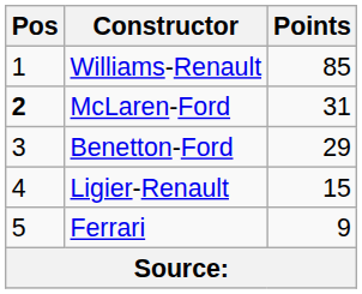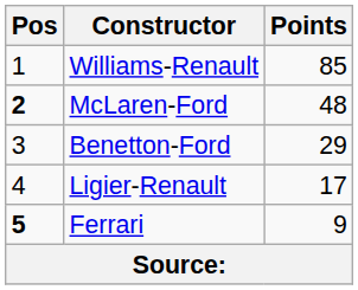 <table class="wikitable" style="font-size: 95%;">
 <tr>
 <th>Pos</th>
 <th>Constructor</th>
 <th>Points</th>
 </tr>
 <tr>
 <td>1</td>
 <td> <a href='#'>Williams</a>-<a href='#'>Renault</a></td>
 <td align="right">85</td>
 </tr>
 <tr>
 <td><strong>2</strong></td>
 <td> <a href='#'>McLaren</a>-<a href='#'>Ford</a></td>
-<td align="right">31</td>
+<td align="right">48</td>
 </tr>
 <tr>
 <td>3</td>
 <td> <a href='#'>Benetton</a>-<a href='#'>Ford</a></td>
 <td align="right">29</td>
 </tr>
 <tr>
 <td>4</td>
 <td> <a href='#'>Ligier</a>-<a href='#'>Renault</a></td>
-<td align="right">15</td>
+<td align="right">17</td>
 </tr>
 <tr>
-<td>5</td>
+<td><strong>5</strong></td>
 <td> <a href='#'>Ferrari</a></td>
 <td align="right">9</td>
 </tr>
 <tr>
 <th colspan=4>Source:</th>
 </tr>
 </table>
